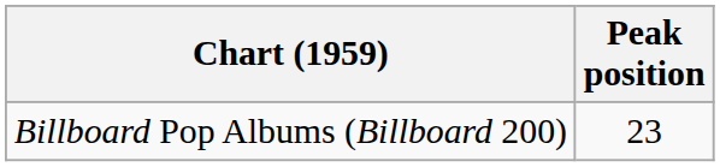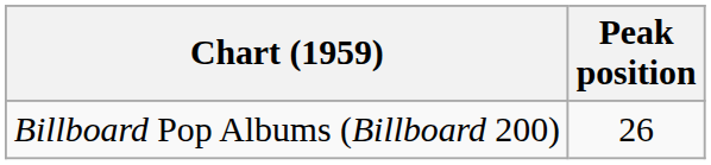 <table class="wikitable" align=center>
 <tr>
 <th>Chart (1959)</th>
 <th>Peak<br>position</th>
 </tr>
 <tr>
 <td><em>Billboard</em> Pop Albums (<em>Billboard</em> 200)</td>
-<td align=center>23</td>
+<td align=center>26</td>
 </tr>
 </table>
